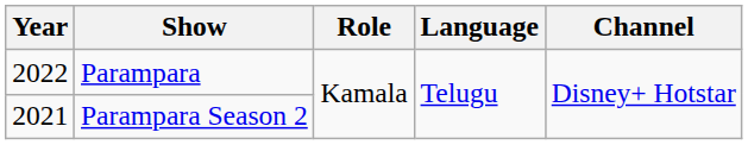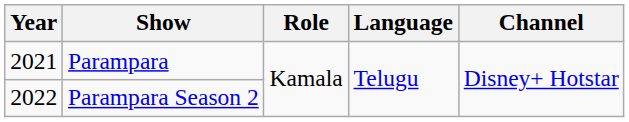 <table class="wikitable">
 <tr>
 <th scope="col">Year</th>
 <th scope="col">Show</th>
 <th scope="col">Role</th>
 <th scope="col">Language</th>
 <th scope="col">Channel</th>
 </tr>
 <tr>
-<td>2022</td>
+<td>2021</td>
 <td><a href='#'>Parampara</a></td>
 <td rowspan=2>Kamala</td>
 <td rowspan=2><a href='#'>Telugu</a></td>
 <td rowspan=2><a href='#'>Disney+ Hotstar</a></td>
 </tr>
 <tr>
-<td>2021</td>
+<td>2022</td>
 <td><a href='#'>Parampara Season 2</a></td>
 </tr>
 </table>
